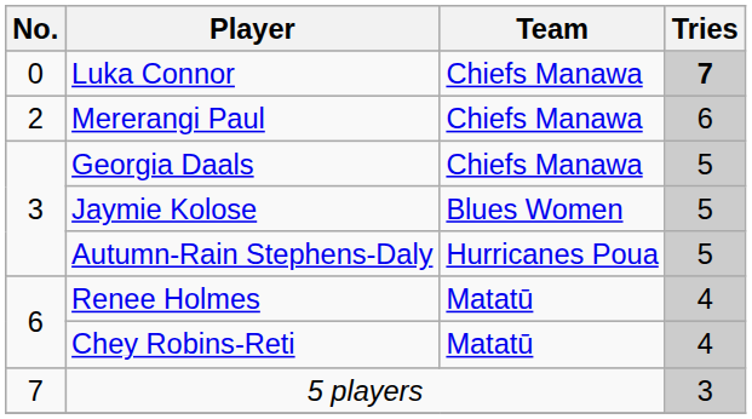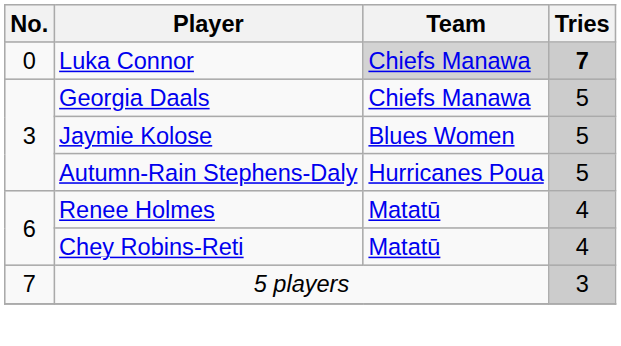 <table class="wikitable sortable" style="text-align:center; font-size:95%">
 <tr>
 <th>No.</th>
 <th>Player</th>
 <th>Team</th>
 <th>Tries</th>
 </tr>
 <tr>
 <td>0</td>
 <td style="text-align:left;"> <a href='#'>Luka Connor</a></td>
-<td style="text-align:left;"><a href='#'>Chiefs Manawa</a></td>
+<td style="background: lightgrey; text-align:left;"><a href='#'>Chiefs Manawa</a></td>
 <td style="background:#ccc;"><strong>7</strong></td>
-</tr>
-<tr>
-<td>2</td>
-<td style="text-align:left;"> <a href='#'>Mererangi Paul</a></td>
-<td style="text-align:left;"><a href='#'>Chiefs Manawa</a></td>
-<td style="background:#ccc;">6</td>
 </tr>
 <tr>
 <td rowspan="3">3</td>
 <td style="text-align:left;"> <a href='#'>Georgia Daals</a></td>
 <td style="text-align:left;"><a href='#'>Chiefs Manawa</a></td>
 <td style="background:#ccc;">5</td>
 </tr>
 <tr>
 <td style="text-align:left;"> <a href='#'>Jaymie Kolose</a></td>
 <td style="text-align:left;"><a href='#'>Blues Women</a></td>
 <td style="background:#ccc;">5</td>
 </tr>
 <tr>
 <td style="text-align:left;"> <a href='#'>Autumn-Rain Stephens-Daly</a></td>
 <td style="text-align:left;"><a href='#'>Hurricanes Poua</a></td>
 <td style="background:#ccc;">5</td>
 </tr>
 <tr>
 <td rowspan="2">6</td>
 <td style="text-align:left;"> <a href='#'>Renee Holmes</a></td>
 <td style="text-align:left;"><a href='#'>Matatū</a></td>
 <td style="background:#ccc;">4</td>
 </tr>
 <tr>
 <td style="text-align:left;"> <a href='#'>Chey Robins-Reti</a></td>
 <td style="text-align:left;"><a href='#'>Matatū</a></td>
 <td style="background:#ccc;">4</td>
 </tr>
 <tr>
 <td>7</td>
 <td colspan="2"><em>5 players</em></td>
 <td style="background:#ccc;">3</td>
 </tr>
 <tr>
 </tr>
 </table>
